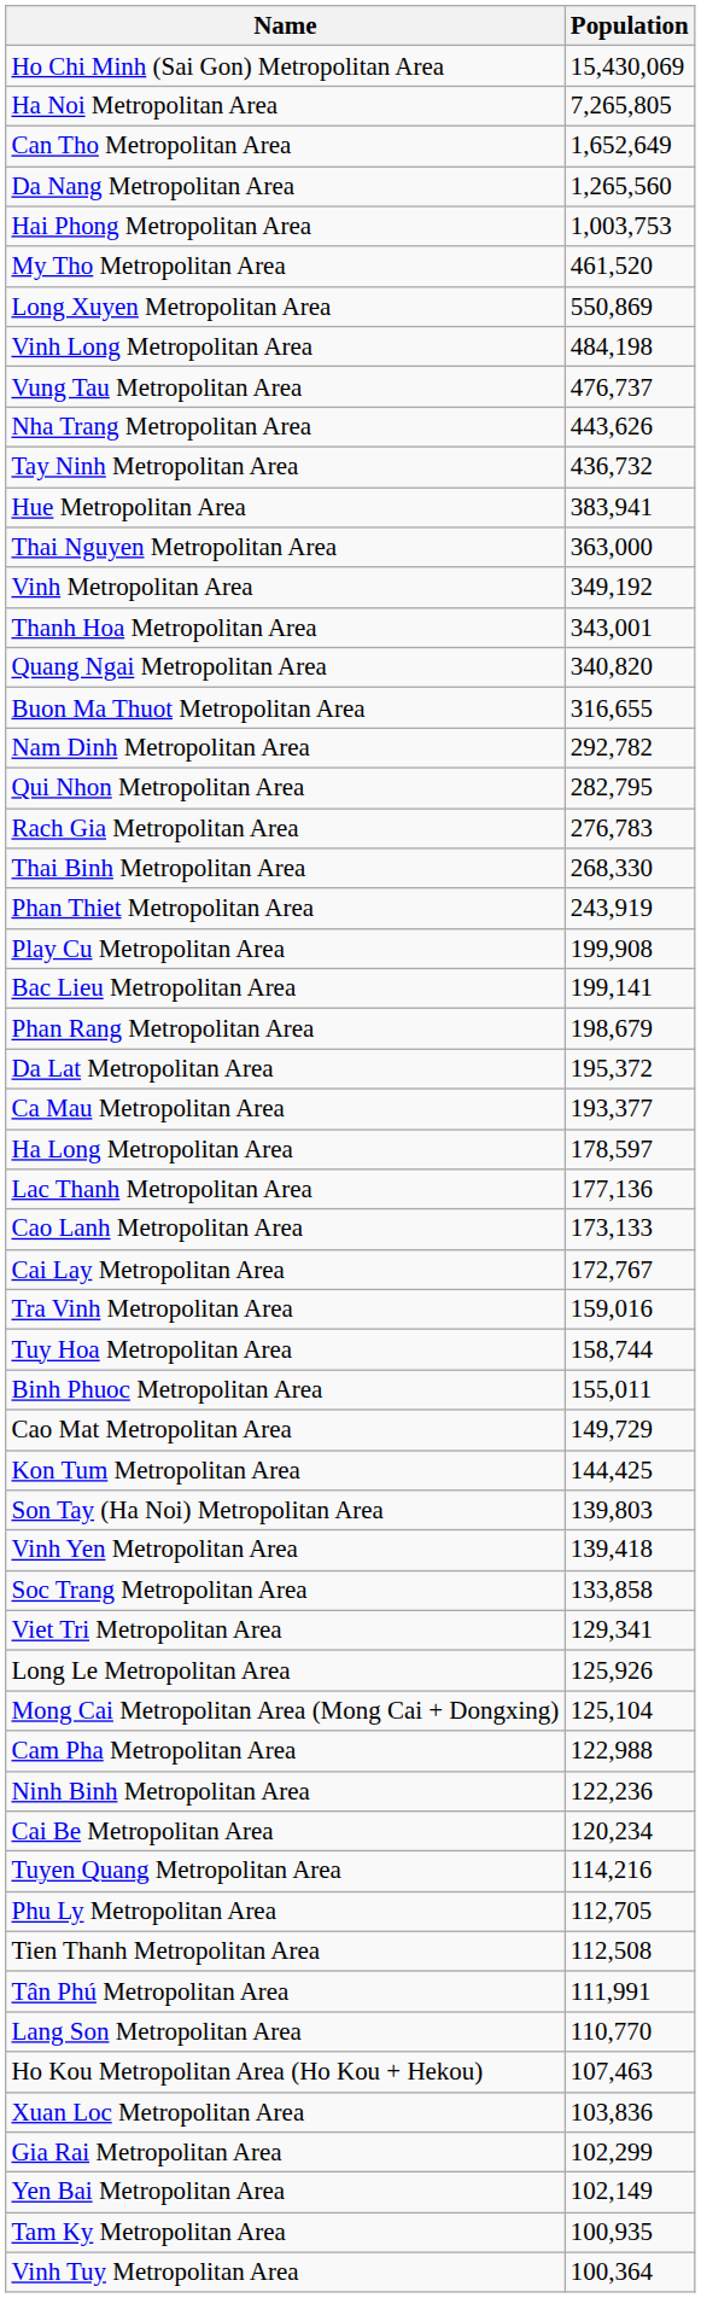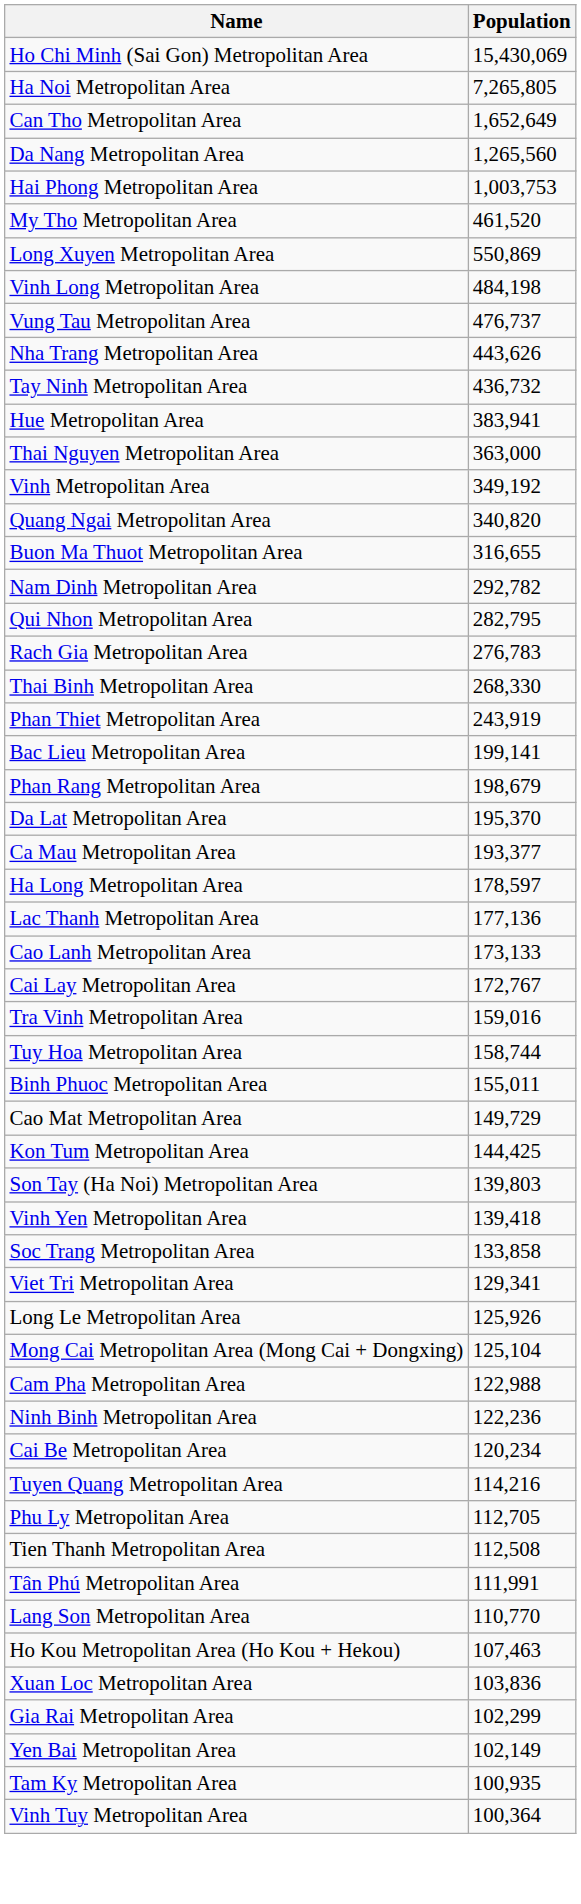 <table class="wikitable sortable">
 <tr>
 <th>Name</th>
 <th>Population</th>
 </tr>
 <tr>
 <td><a href='#'>Ho Chi Minh</a> (Sai Gon) Metropolitan Area</td>
 <td>15,430,069</td>
 </tr>
 <tr>
 <td><a href='#'>Ha Noi</a> Metropolitan Area</td>
 <td>7,265,805</td>
 </tr>
 <tr>
 <td><a href='#'>Can Tho</a> Metropolitan Area</td>
 <td>1,652,649</td>
 </tr>
 <tr>
 <td><a href='#'>Da Nang</a> Metropolitan Area</td>
 <td>1,265,560</td>
 </tr>
 <tr>
 <td><a href='#'>Hai Phong</a> Metropolitan Area</td>
 <td>1,003,753</td>
 </tr>
 <tr>
 <td><a href='#'>My Tho</a> Metropolitan Area</td>
 <td>461,520</td>
 </tr>
 <tr>
 <td><a href='#'>Long Xuyen</a> Metropolitan Area</td>
 <td>550,869</td>
 </tr>
 <tr>
 <td><a href='#'>Vinh Long</a> Metropolitan Area</td>
 <td>484,198</td>
 </tr>
 <tr>
 <td><a href='#'>Vung Tau</a> Metropolitan Area</td>
 <td>476,737</td>
 </tr>
 <tr>
 <td><a href='#'>Nha Trang</a> Metropolitan Area</td>
 <td>443,626</td>
 </tr>
 <tr>
 <td><a href='#'>Tay Ninh</a> Metropolitan Area</td>
 <td>436,732</td>
 </tr>
 <tr>
 <td><a href='#'>Hue</a> Metropolitan Area</td>
 <td>383,941</td>
 </tr>
 <tr>
 <td><a href='#'>Thai Nguyen</a> Metropolitan Area</td>
 <td>363,000</td>
 </tr>
 <tr>
 <td><a href='#'>Vinh</a> Metropolitan Area</td>
 <td>349,192</td>
 </tr>
 <tr>
-<td><a href='#'>Thanh Hoa</a> Metropolitan Area</td>
-<td>343,001</td>
-</tr>
-<tr>
 <td><a href='#'>Quang Ngai</a> Metropolitan Area</td>
 <td>340,820</td>
 </tr>
 <tr>
 <td><a href='#'>Buon Ma Thuot</a> Metropolitan Area</td>
 <td>316,655</td>
 </tr>
 <tr>
 <td><a href='#'>Nam Dinh</a> Metropolitan Area</td>
 <td>292,782</td>
 </tr>
 <tr>
 <td><a href='#'>Qui Nhon</a> Metropolitan Area</td>
 <td>282,795</td>
 </tr>
 <tr>
 <td><a href='#'>Rach Gia</a> Metropolitan Area</td>
 <td>276,783</td>
 </tr>
 <tr>
 <td><a href='#'>Thai Binh</a> Metropolitan Area</td>
 <td>268,330</td>
 </tr>
 <tr>
 <td><a href='#'>Phan Thiet</a> Metropolitan Area</td>
 <td>243,919</td>
 </tr>
 <tr>
-<td><a href='#'>Play Cu</a> Metropolitan Area</td>
-<td>199,908</td>
-</tr>
-<tr>
 <td><a href='#'>Bac Lieu</a> Metropolitan Area</td>
 <td>199,141</td>
 </tr>
 <tr>
 <td><a href='#'>Phan Rang</a> Metropolitan Area</td>
 <td>198,679</td>
 </tr>
 <tr>
 <td><a href='#'>Da Lat</a> Metropolitan Area</td>
-<td>195,372</td>
+<td>195,370</td>
 </tr>
 <tr>
 <td><a href='#'>Ca Mau</a> Metropolitan Area</td>
 <td>193,377</td>
 </tr>
 <tr>
 <td><a href='#'>Ha Long</a> Metropolitan Area</td>
 <td>178,597</td>
 </tr>
 <tr>
 <td><a href='#'>Lac Thanh</a> Metropolitan Area</td>
 <td>177,136</td>
 </tr>
 <tr>
 <td><a href='#'>Cao Lanh</a> Metropolitan Area</td>
 <td>173,133</td>
 </tr>
 <tr>
 <td><a href='#'>Cai Lay</a> Metropolitan Area</td>
 <td>172,767</td>
 </tr>
 <tr>
 <td><a href='#'>Tra Vinh</a> Metropolitan Area</td>
 <td>159,016</td>
 </tr>
 <tr>
 <td><a href='#'>Tuy Hoa</a> Metropolitan Area</td>
 <td>158,744</td>
 </tr>
 <tr>
 <td><a href='#'>Binh Phuoc</a> Metropolitan Area</td>
 <td>155,011</td>
 </tr>
 <tr>
 <td>Cao Mat Metropolitan Area</td>
 <td>149,729</td>
 </tr>
 <tr>
 <td><a href='#'>Kon Tum</a> Metropolitan Area</td>
 <td>144,425</td>
 </tr>
 <tr>
 <td><a href='#'>Son Tay</a> (Ha Noi) Metropolitan Area</td>
 <td>139,803</td>
 </tr>
 <tr>
 <td><a href='#'>Vinh Yen</a> Metropolitan Area</td>
 <td>139,418</td>
 </tr>
 <tr>
 <td><a href='#'>Soc Trang</a> Metropolitan Area</td>
 <td>133,858</td>
 </tr>
 <tr>
 <td><a href='#'>Viet Tri</a> Metropolitan Area</td>
 <td>129,341</td>
 </tr>
 <tr>
 <td>Long Le Metropolitan Area</td>
 <td>125,926</td>
 </tr>
 <tr>
 <td><a href='#'>Mong Cai</a> Metropolitan Area (Mong Cai + Dongxing)</td>
 <td>125,104</td>
 </tr>
 <tr>
 <td><a href='#'>Cam Pha</a> Metropolitan Area</td>
 <td>122,988</td>
 </tr>
 <tr>
 <td><a href='#'>Ninh Binh</a> Metropolitan Area</td>
 <td>122,236</td>
 </tr>
 <tr>
 <td><a href='#'>Cai Be</a> Metropolitan Area</td>
 <td>120,234</td>
 </tr>
 <tr>
 <td><a href='#'>Tuyen Quang</a> Metropolitan Area</td>
 <td>114,216</td>
 </tr>
 <tr>
 <td><a href='#'>Phu Ly</a> Metropolitan Area</td>
 <td>112,705</td>
 </tr>
 <tr>
 <td>Tien Thanh Metropolitan Area</td>
 <td>112,508</td>
 </tr>
 <tr>
 <td><a href='#'>Tân Phú</a> Metropolitan Area</td>
 <td>111,991</td>
 </tr>
 <tr>
 <td><a href='#'>Lang Son</a> Metropolitan Area</td>
 <td>110,770</td>
 </tr>
 <tr>
 <td>Ho Kou Metropolitan Area (Ho Kou + Hekou)</td>
 <td>107,463</td>
 </tr>
 <tr>
 <td><a href='#'>Xuan Loc</a> Metropolitan Area</td>
 <td>103,836</td>
 </tr>
 <tr>
 <td><a href='#'>Gia Rai</a> Metropolitan Area</td>
 <td>102,299</td>
 </tr>
 <tr>
 <td><a href='#'>Yen Bai</a> Metropolitan Area</td>
 <td>102,149</td>
 </tr>
 <tr>
 <td><a href='#'>Tam Ky</a> Metropolitan Area</td>
 <td>100,935</td>
 </tr>
 <tr>
 <td><a href='#'>Vinh Tuy</a> Metropolitan Area</td>
 <td>100,364</td>
 </tr>
 </table>
